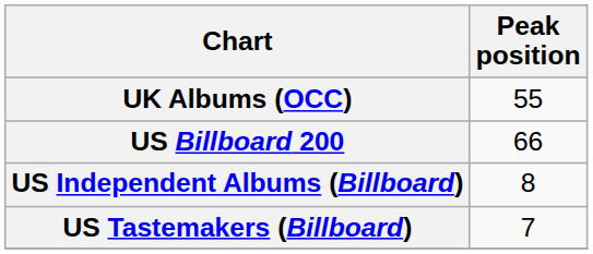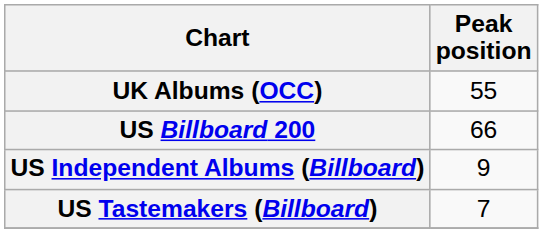 <table class="wikitable plainrowheaders sortable" style="text-align:center;" border="1">
 <tr>
 <th scope="col">Chart</th>
 <th scope="col">Peak<br>position</th>
 </tr>
 <tr>
 <th scope="row">UK Albums (<a href='#'>OCC</a>)</th>
 <td>55</td>
 </tr>
 <tr>
 <th scope="row">US <a href='#'><em>Billboard</em> 200</a></th>
 <td>66</td>
 </tr>
 <tr>
 <th scope="row">US <a href='#'>Independent Albums</a> (<em><a href='#'>Billboard</a></em>)</th>
-<td>8</td>
+<td>9</td>
 </tr>
 <tr>
 <th scope="row">US <a href='#'>Tastemakers</a> (<em><a href='#'>Billboard</a></em>)</th>
 <td>7</td>
 </tr>
 <tr>
 </tr>
 </table>
